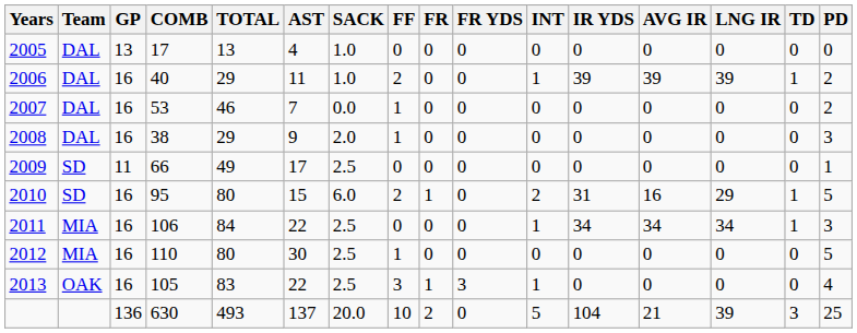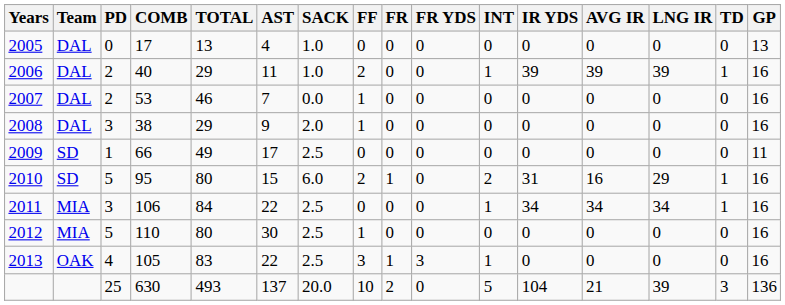 <table class="wikitable">
 <tr>
 <th>Years</th>
 <th>Team</th>
-<th>GP</th>
+<th>PD</th>
 <th>COMB</th>
 <th>TOTAL</th>
 <th>AST</th>
 <th>SACK</th>
 <th>FF</th>
 <th>FR</th>
 <th>FR YDS</th>
 <th>INT</th>
 <th>IR YDS</th>
 <th>AVG IR</th>
 <th>LNG IR</th>
 <th>TD</th>
-<th>PD</th>
+<th>GP</th>
 </tr>
 <tr>
 <td><a href='#'>2005</a></td>
 <td><a href='#'>DAL</a></td>
-<td>13</td>
+<td>0</td>
 <td>17</td>
 <td>13</td>
 <td>4</td>
 <td>1.0</td>
 <td>0</td>
 <td>0</td>
 <td>0</td>
 <td>0</td>
 <td>0</td>
 <td>0</td>
 <td>0</td>
 <td>0</td>
-<td>0</td>
+<td>13</td>
 </tr>
 <tr>
 <td><a href='#'>2006</a></td>
 <td><a href='#'>DAL</a></td>
-<td>16</td>
+<td>2</td>
 <td>40</td>
 <td>29</td>
 <td>11</td>
 <td>1.0</td>
 <td>2</td>
 <td>0</td>
 <td>0</td>
 <td>1</td>
 <td>39</td>
 <td>39</td>
 <td>39</td>
 <td>1</td>
-<td>2</td>
+<td>16</td>
 </tr>
 <tr>
 <td><a href='#'>2007</a></td>
 <td><a href='#'>DAL</a></td>
-<td>16</td>
+<td>2</td>
 <td>53</td>
 <td>46</td>
 <td>7</td>
 <td>0.0</td>
 <td>1</td>
 <td>0</td>
 <td>0</td>
 <td>0</td>
 <td>0</td>
 <td>0</td>
 <td>0</td>
 <td>0</td>
-<td>2</td>
+<td>16</td>
 </tr>
 <tr>
 <td><a href='#'>2008</a></td>
 <td><a href='#'>DAL</a></td>
-<td>16</td>
+<td>3</td>
 <td>38</td>
 <td>29</td>
 <td>9</td>
 <td>2.0</td>
 <td>1</td>
 <td>0</td>
 <td>0</td>
 <td>0</td>
 <td>0</td>
 <td>0</td>
 <td>0</td>
 <td>0</td>
-<td>3</td>
+<td>16</td>
 </tr>
 <tr>
 <td><a href='#'>2009</a></td>
 <td><a href='#'>SD</a></td>
-<td>11</td>
+<td>1</td>
 <td>66</td>
 <td>49</td>
 <td>17</td>
 <td>2.5</td>
 <td>0</td>
 <td>0</td>
 <td>0</td>
 <td>0</td>
 <td>0</td>
 <td>0</td>
 <td>0</td>
 <td>0</td>
-<td>1</td>
+<td>11</td>
 </tr>
 <tr>
 <td><a href='#'>2010</a></td>
 <td><a href='#'>SD</a></td>
-<td>16</td>
+<td>5</td>
 <td>95</td>
 <td>80</td>
 <td>15</td>
 <td>6.0</td>
 <td>2</td>
 <td>1</td>
 <td>0</td>
 <td>2</td>
 <td>31</td>
 <td>16</td>
 <td>29</td>
 <td>1</td>
-<td>5</td>
+<td>16</td>
 </tr>
 <tr>
 <td><a href='#'>2011</a></td>
 <td><a href='#'>MIA</a></td>
-<td>16</td>
+<td>3</td>
 <td>106</td>
 <td>84</td>
 <td>22</td>
 <td>2.5</td>
 <td>0</td>
 <td>0</td>
 <td>0</td>
 <td>1</td>
 <td>34</td>
 <td>34</td>
 <td>34</td>
 <td>1</td>
-<td>3</td>
+<td>16</td>
 </tr>
 <tr>
 <td><a href='#'>2012</a></td>
 <td><a href='#'>MIA</a></td>
-<td>16</td>
+<td>5</td>
 <td>110</td>
 <td>80</td>
 <td>30</td>
 <td>2.5</td>
 <td>1</td>
 <td>0</td>
 <td>0</td>
 <td>0</td>
 <td>0</td>
 <td>0</td>
 <td>0</td>
 <td>0</td>
-<td>5</td>
+<td>16</td>
 </tr>
 <tr>
 <td><a href='#'>2013</a></td>
 <td><a href='#'>OAK</a></td>
-<td>16</td>
+<td>4</td>
 <td>105</td>
 <td>83</td>
 <td>22</td>
 <td>2.5</td>
 <td>3</td>
 <td>1</td>
 <td>3</td>
 <td>1</td>
 <td>0</td>
 <td>0</td>
 <td>0</td>
 <td>0</td>
-<td>4</td>
+<td>16</td>
 </tr>
 <tr>
 <td></td>
 <td></td>
-<td>136</td>
+<td>25</td>
 <td>630</td>
 <td>493</td>
 <td>137</td>
 <td>20.0</td>
 <td>10</td>
 <td>2</td>
 <td>0</td>
 <td>5</td>
 <td>104</td>
 <td>21</td>
 <td>39</td>
 <td>3</td>
-<td>25</td>
+<td>136</td>
 </tr>
 </table>
